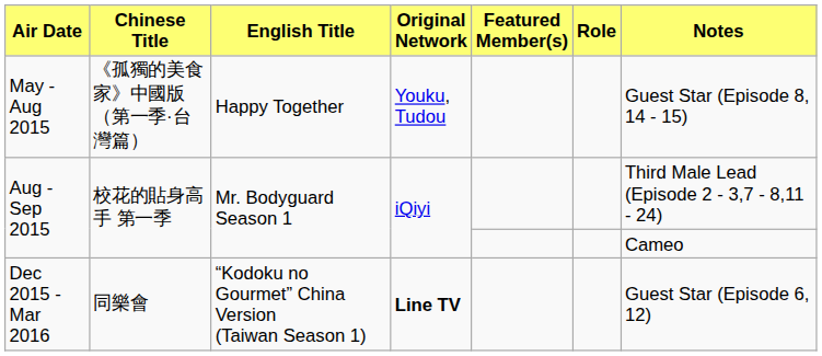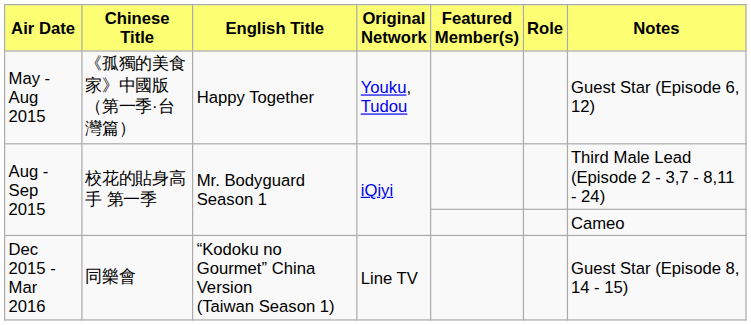 <table class="wikitable" style="font-size:14px" text-align="center" width="100%">
 <tr>
 <th style="background: #FDFF73"><strong>Air Date</strong></th>
 <th style="background: #FDFF73" width="15%"><strong>Chinese Title</strong></th>
 <th style="background: #FDFF73"><strong>English Title</strong></th>
 <th style="background: #FDFF73" width="10%"><strong>Original Network</strong></th>
 <th style="background: #FDFF73" width="8%"><strong>Featured Member(s)</strong></th>
 <th style="background: #FDFF73"><strong>Role</strong></th>
 <th style="background: #FDFF73"><strong>Notes</strong></th>
 </tr>
 <tr>
 <td>May - Aug 2015</td>
 <td>《孤獨的美食家》中國版<br>（第一季·台灣篇）</td>
 <td>Happy Together</td>
 <td><a href='#'>Youku</a>, <a href='#'>Tudou</a></td>
 <td></td>
 <td></td>
-<td>Guest Star (Episode 8, 14 - 15)</td>
+<td>Guest Star (Episode 6, 12)</td>
 </tr>
 <tr>
 <td rowspan="2">Aug - Sep 2015</td>
 <td rowspan="2">校花的貼身高手 第一季</td>
 <td rowspan="2">Mr. Bodyguard Season 1</td>
 <td rowspan="2"><a href='#'>iQiyi</a></td>
 <td></td>
 <td></td>
 <td>Third Male Lead (Episode 2 - 3,7 - 8,11 - 24)</td>
 </tr>
 <tr>
 <td></td>
 <td></td>
 <td>Cameo</td>
 </tr>
 <tr>
 <td>Dec 2015 -<br>Mar 2016</td>
 <td>同樂會</td>
 <td>“Kodoku no Gourmet” China Version<br>(Taiwan Season 1)</td>
-<td><strong>Line TV</strong></td>
+<td>Line TV</td>
 <td></td>
 <td></td>
-<td>Guest Star (Episode 6, 12)</td>
+<td>Guest Star (Episode 8, 14 - 15)</td>
 </tr>
 </table>
